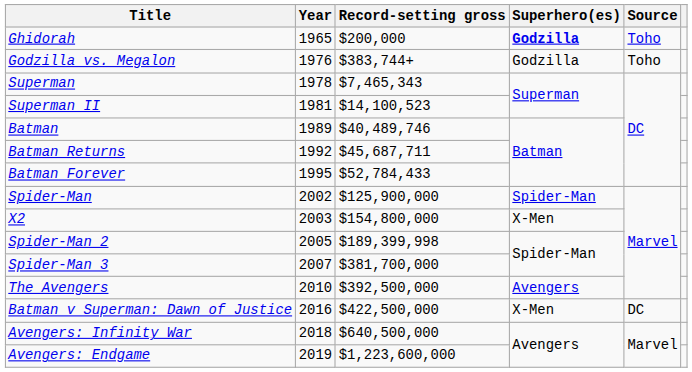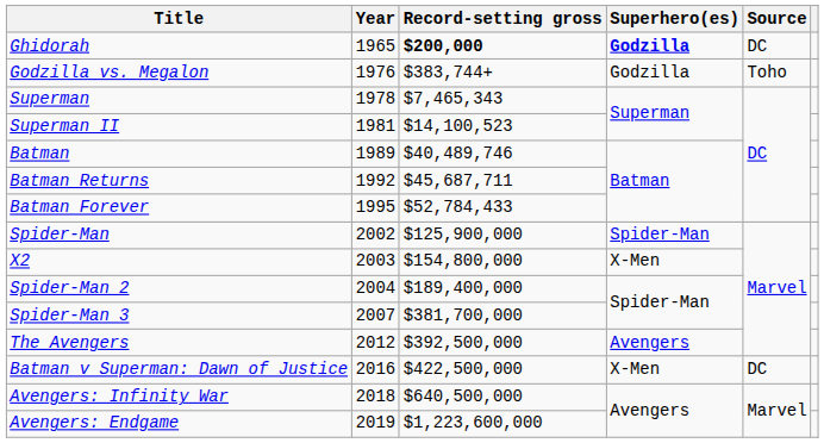 <table class="wikitable sortable" style="margin:auto;">
 <tr>
 <th scope="col">Title</th>
 <th scope="col">Year</th>
 <th scope="col">Record-setting gross</th>
 <th scope="col">Superhero(es)</th>
 <th scope="col">Source</th>
 <th scope="col" class=unsortable></th>
 </tr>
 <tr>
 <td scope="row"><em><a href='#'>Ghidorah</a></em></td>
 <td style="text-align:center;">1965</td>
-<td style="text-align:left;">$200,000 </td>
+<td style="text-align:left;"><strong>$200,000 </strong></td>
 <td><strong><a href='#'>Godzilla</a></strong></td>
-<td><a href='#'>Toho</a></td>
+<td>DC</td>
 <td></td>
 </tr>
 <tr>
 <td scope="row"><em><a href='#'>Godzilla vs. Megalon</a></em></td>
 <td style="text-align:center;">1976</td>
 <td style="text-align:left;">$383,744+  </td>
 <td>Godzilla</td>
 <td>Toho</td>
 <td></td>
 </tr>
 <tr>
 <td scope="row"><em><a href='#'>Superman</a></em></td>
 <td style="text-align:center;">1978</td>
 <td style="text-align:left;">$7,465,343</td>
 <td rowspan=2><a href='#'>Superman</a></td>
 <td rowspan=5><a href='#'>DC</a></td>
 <td></td>
 </tr>
 <tr>
 <td scope="row"><em><a href='#'>Superman II</a></em></td>
 <td style="text-align:center;">1981</td>
 <td style="text-align:left;">$14,100,523</td>
 <td></td>
 </tr>
 <tr>
 <td scope="row"><em><a href='#'>Batman</a></em></td>
 <td style="text-align:center;">1989</td>
 <td style="text-align:left;">$40,489,746</td>
 <td rowspan=3><a href='#'>Batman</a></td>
 <td></td>
 </tr>
 <tr>
 <td scope="row"><em><a href='#'>Batman Returns</a></em></td>
 <td style="text-align:center;">1992</td>
 <td style="text-align:left;">$45,687,711</td>
 <td></td>
 </tr>
 <tr>
 <td scope="row"><em><a href='#'>Batman Forever</a></em></td>
 <td style="text-align:center;">1995</td>
 <td style="text-align:left;">$52,784,433</td>
 <td></td>
 </tr>
 <tr>
 <td scope="row"><em><a href='#'>Spider-Man</a></em></td>
 <td style="text-align:center;">2002</td>
 <td style="text-align:left;">$125,900,000</td>
 <td><a href='#'>Spider-Man</a></td>
 <td rowspan=5><a href='#'>Marvel</a></td>
 <td></td>
 </tr>
 <tr>
 <td scope="row"><em><a href='#'>X2</a></em></td>
 <td style="text-align:center;">2003</td>
 <td style="text-align:left;">$154,800,000</td>
 <td>X-Men</td>
 <td></td>
 </tr>
 <tr>
 <td scope="row"><em><a href='#'>Spider-Man 2</a></em></td>
-<td style="text-align:center;">2005</td>
-<td style="text-align:left;">$189,399,998</td>
+<td style="text-align:center;">2004</td>
+<td style="text-align:left;">$189,400,000</td>
 <td rowspan=2>Spider-Man</td>
 <td></td>
 </tr>
 <tr>
 <td scope="row"><em><a href='#'>Spider-Man 3</a></em></td>
 <td style="text-align:center;">2007</td>
 <td style="text-align:left;">$381,700,000</td>
 <td></td>
 </tr>
 <tr>
 <td scope="row"><em><a href='#'>The Avengers</a></em></td>
-<td style="text-align:center;">2010</td>
+<td style="text-align:center;">2012</td>
 <td style="text-align:left;">$392,500,000</td>
 <td><a href='#'>Avengers</a></td>
 <td></td>
 </tr>
 <tr>
 <td scope="row"><em><a href='#'>Batman v Superman: Dawn of Justice</a></em></td>
 <td style="text-align:center;">2016</td>
 <td style="text-align:left;">$422,500,000</td>
 <td>X-Men</td>
 <td>DC</td>
 <td></td>
 </tr>
 <tr>
 <td scope="row"><em><a href='#'>Avengers: Infinity War</a></em></td>
 <td style="text-align:center;">2018</td>
 <td style="text-align:left;">$640,500,000</td>
 <td rowspan=2>Avengers</td>
 <td rowspan=2>Marvel</td>
 <td></td>
 </tr>
 <tr>
 <td scope="row"><em><a href='#'>Avengers: Endgame</a></em></td>
 <td style="text-align:center;">2019</td>
 <td style="text-align:left;">$1,223,600,000</td>
 <td></td>
 </tr>
 </table>
